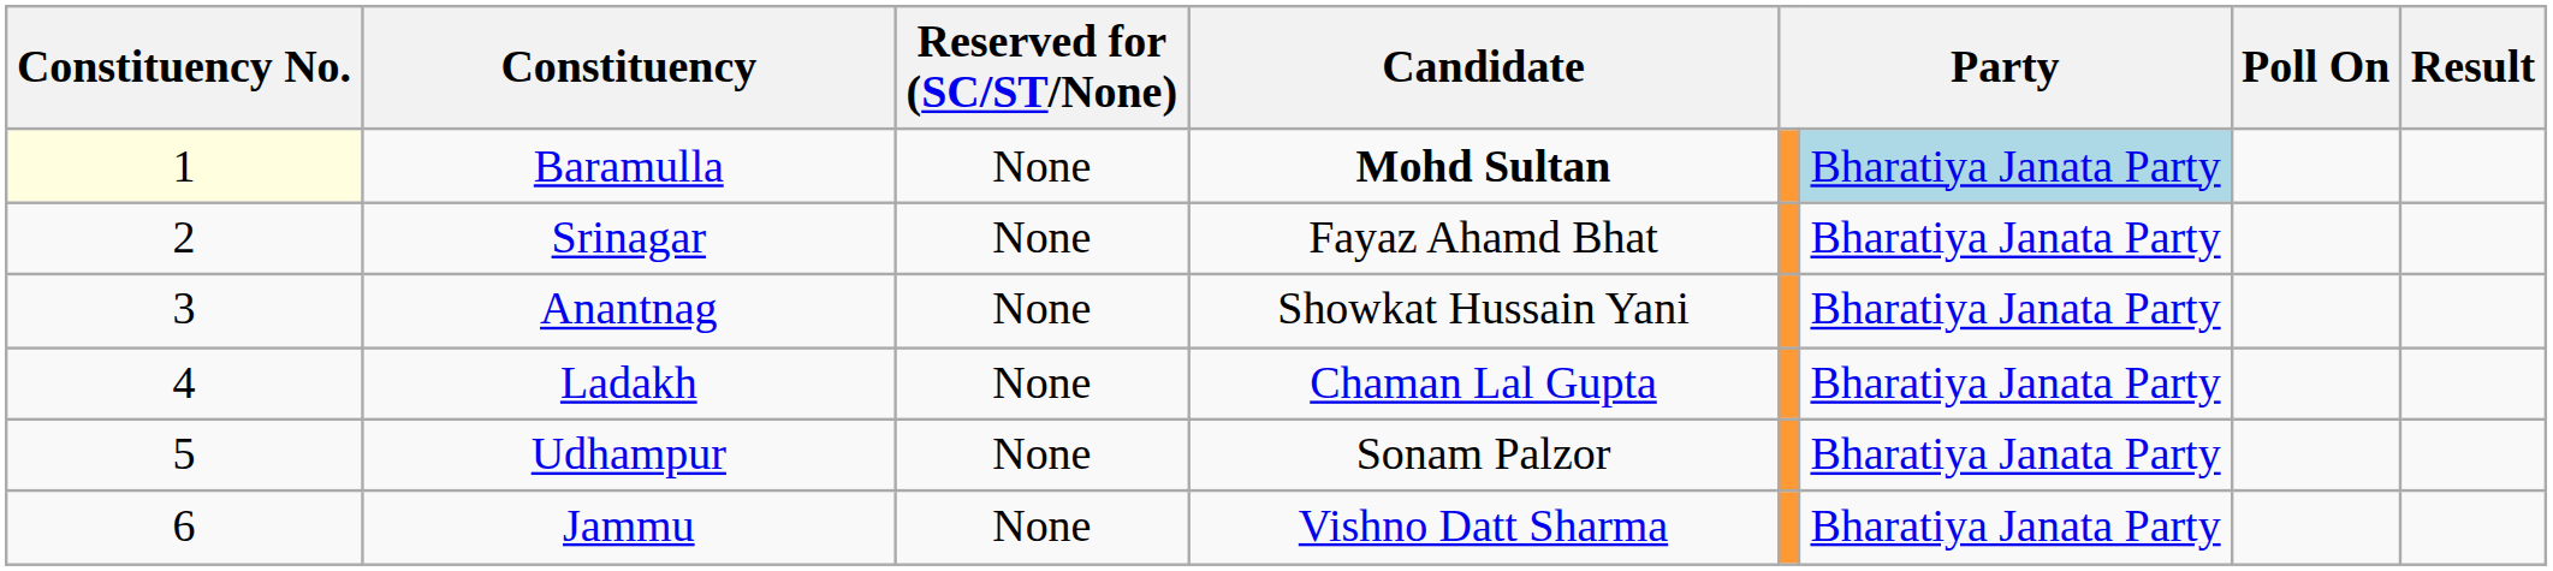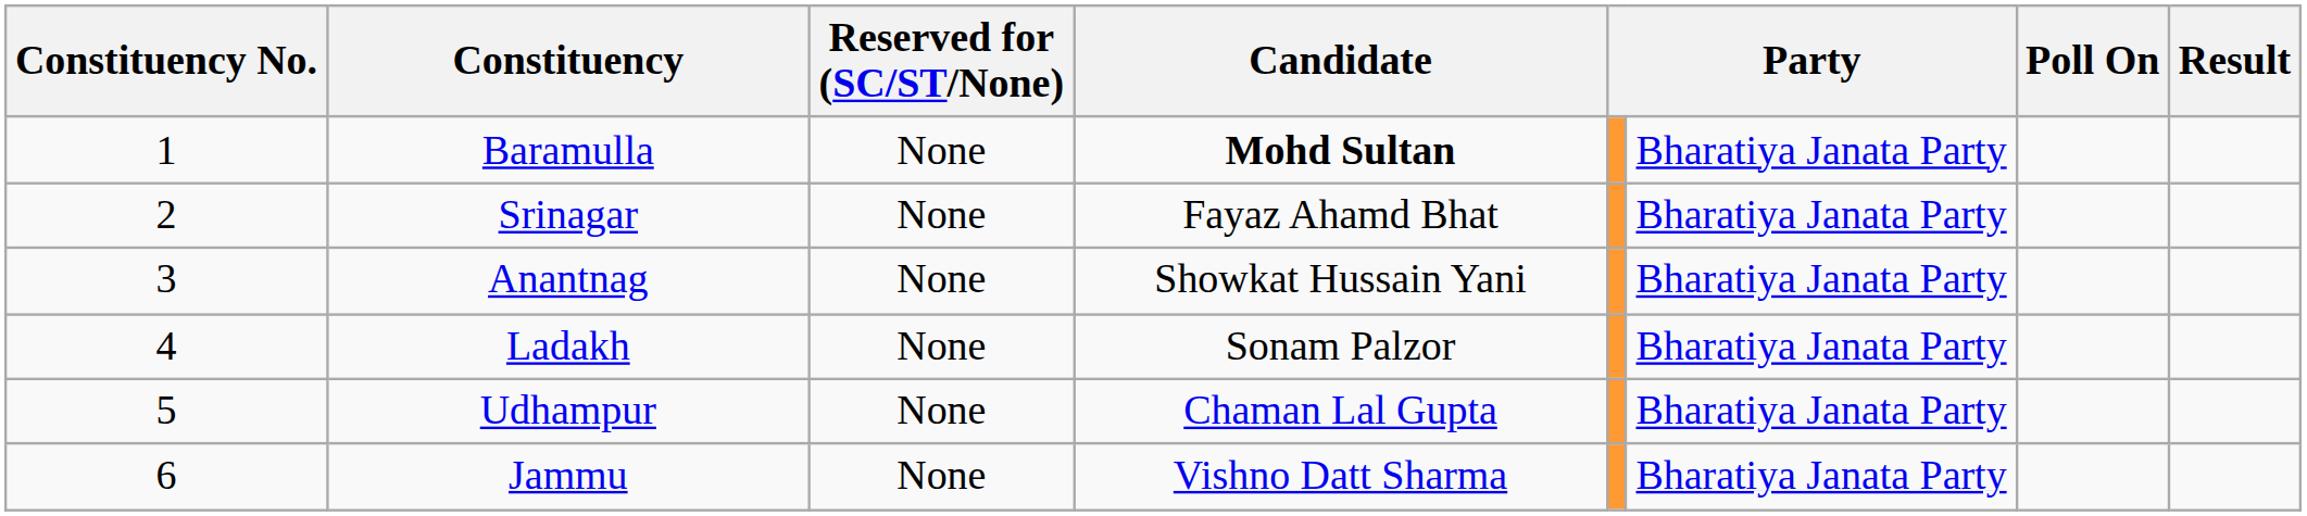 <table class="wikitable sortable" style="text-align:center">
 <tr>
 <th>Constituency No.</th>
 <th style="width:180px;">Constituency</th>
 <th>Reserved for<br>(<a href='#'>SC/ST</a>/None)</th>
 <th style="width:200px;">Candidate</th>
 <th colspan="2">Party</th>
 <th>Poll On</th>
 <th>Result</th>
 </tr>
 <tr>
-<td style="background: lightyellow;">1</td>
+<td>1</td>
 <td><a href='#'>Baramulla</a></td>
 <td>None</td>
 <td><strong>Mohd Sultan</strong></td>
 <td bgcolor=#FF9933></td>
-<td style="background: lightblue;"><a href='#'>Bharatiya Janata Party</a></td>
+<td><a href='#'>Bharatiya Janata Party</a></td>
 <td></td>
 <td></td>
 </tr>
 <tr>
 <td>2</td>
 <td><a href='#'>Srinagar</a></td>
 <td>None</td>
 <td>Fayaz Ahamd Bhat</td>
 <td bgcolor=#FF9933></td>
 <td><a href='#'>Bharatiya Janata Party</a></td>
 <td></td>
 <td></td>
 </tr>
 <tr>
 <td>3</td>
 <td><a href='#'>Anantnag</a></td>
 <td>None</td>
 <td>Showkat Hussain Yani</td>
 <td bgcolor=#FF9933></td>
 <td><a href='#'>Bharatiya Janata Party</a></td>
 <td></td>
 <td></td>
 </tr>
 <tr>
 <td>4</td>
 <td><a href='#'>Ladakh</a></td>
 <td>None</td>
-<td><a href='#'>Chaman Lal Gupta</a></td>
+<td>Sonam Palzor</td>
 <td bgcolor=#FF9933></td>
 <td><a href='#'>Bharatiya Janata Party</a></td>
 <td></td>
 <td></td>
 </tr>
 <tr>
 <td>5</td>
 <td><a href='#'>Udhampur</a></td>
 <td>None</td>
-<td>Sonam Palzor</td>
+<td><a href='#'>Chaman Lal Gupta</a></td>
 <td bgcolor=#FF9933></td>
 <td><a href='#'>Bharatiya Janata Party</a></td>
 <td></td>
 <td></td>
 </tr>
 <tr>
 <td>6</td>
 <td><a href='#'>Jammu</a></td>
 <td>None</td>
 <td><a href='#'>Vishno Datt Sharma</a></td>
 <td bgcolor=#FF9933></td>
 <td><a href='#'>Bharatiya Janata Party</a></td>
 <td></td>
 <td></td>
 </tr>
 </table>
